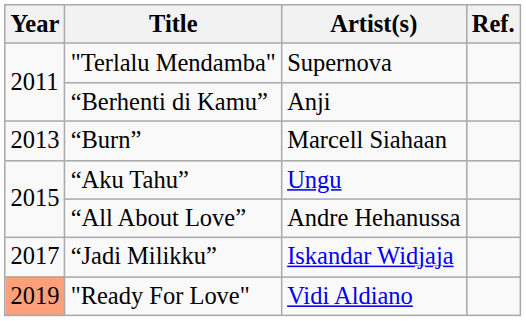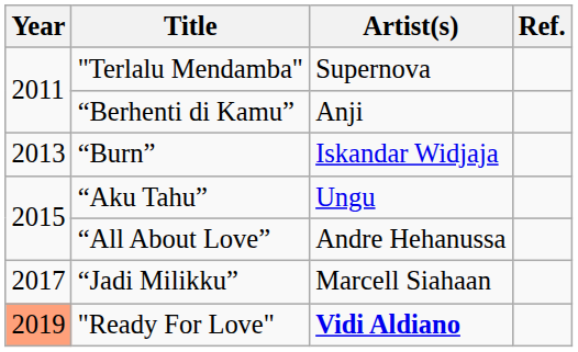 <table class="wikitable">
 <tr>
 <th>Year</th>
 <th>Title</th>
 <th>Artist(s)</th>
 <th>Ref.</th>
 </tr>
 <tr>
 <td rowspan="2">2011</td>
 <td>"Terlalu Mendamba"</td>
 <td>Supernova</td>
 <td></td>
 </tr>
 <tr>
 <td>“Berhenti di Kamu”</td>
 <td>Anji</td>
 <td></td>
 </tr>
 <tr>
 <td>2013</td>
 <td>“Burn”</td>
-<td>Marcell Siahaan</td>
+<td><a href='#'>Iskandar Widjaja</a></td>
 <td></td>
 </tr>
 <tr>
 <td rowspan="2">2015</td>
 <td>“Aku Tahu”</td>
 <td><a href='#'>Ungu</a></td>
 <td></td>
 </tr>
 <tr>
 <td>“All About Love”</td>
 <td>Andre Hehanussa</td>
 <td></td>
 </tr>
 <tr>
 <td>2017</td>
 <td>“Jadi Milikku”</td>
-<td><a href='#'>Iskandar Widjaja</a></td>
+<td>Marcell Siahaan</td>
 <td></td>
 </tr>
 <tr>
 <td style="background: lightsalmon;">2019</td>
 <td>"Ready For Love"</td>
-<td><a href='#'>Vidi Aldiano</a></td>
+<td><strong><a href='#'>Vidi Aldiano</a></strong></td>
 <td></td>
 </tr>
 </table>
